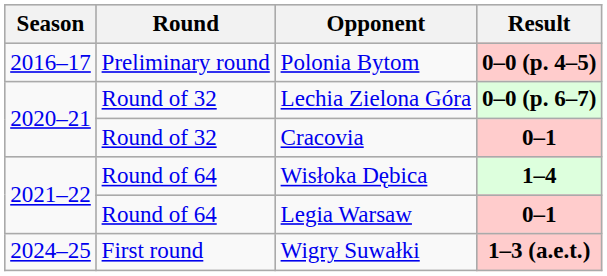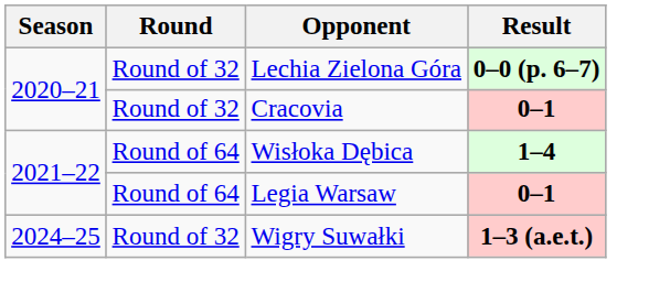 <table class=wikitable style="font-size: 90%; style="width: 70%; text-align:center">
 <tr>
 <th>Season</th>
 <th>Round</th>
 <th>Opponent</th>
 <th>Result</th>
-</tr>
-<tr>
-<td><a href='#'>2016–17</a></td>
-<td><a href='#'>Preliminary round</a></td>
-<td><a href='#'>Polonia Bytom</a></td>
-<td align="center" style="background:#FFCCCC;"><strong>0–0 (p. 4–5)</strong></td>
 </tr>
 <tr>
 <td rowspan=2><a href='#'>2020–21</a></td>
 <td><a href='#'>Round of 32</a></td>
 <td><a href='#'>Lechia Zielona Góra</a></td>
 <td align="center" style="background:#dfd;"><strong>0–0 (p. 6–7)</strong></td>
 </tr>
 <tr>
 <td><a href='#'>Round of 32</a></td>
 <td><a href='#'>Cracovia</a></td>
 <td align="center" style="background:#FFCCCC;"><strong>0–1</strong></td>
 </tr>
 <tr>
 <td rowspan=2><a href='#'>2021–22</a></td>
 <td><a href='#'>Round of 64</a></td>
 <td><a href='#'>Wisłoka Dębica</a></td>
 <td align="center" style="background:#dfd;"><strong>1–4</strong></td>
 </tr>
 <tr>
 <td><a href='#'>Round of 64</a></td>
 <td><a href='#'>Legia Warsaw</a></td>
 <td align="center" style="background:#FFCCCC;"><strong>0–1</strong></td>
 </tr>
 <tr>
 <td><a href='#'>2024–25</a></td>
-<td><a href='#'>First round</a></td>
+<td><a href='#'>Round of 32</a></td>
 <td><a href='#'>Wigry Suwałki</a></td>
 <td align="center" style="background:#FFCCCC;"><strong>1–3 (a.e.t.) </strong></td>
 </tr>
 </table>
